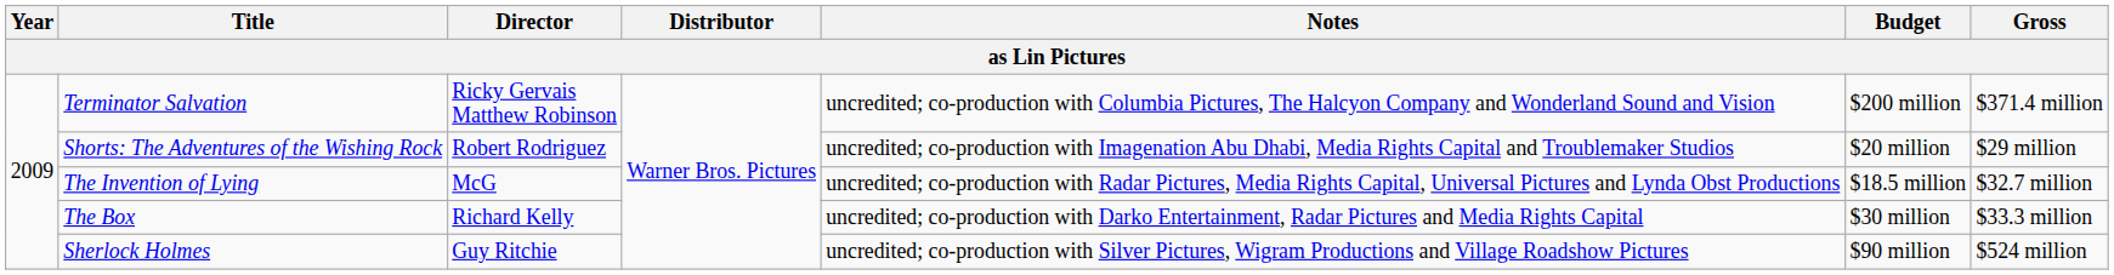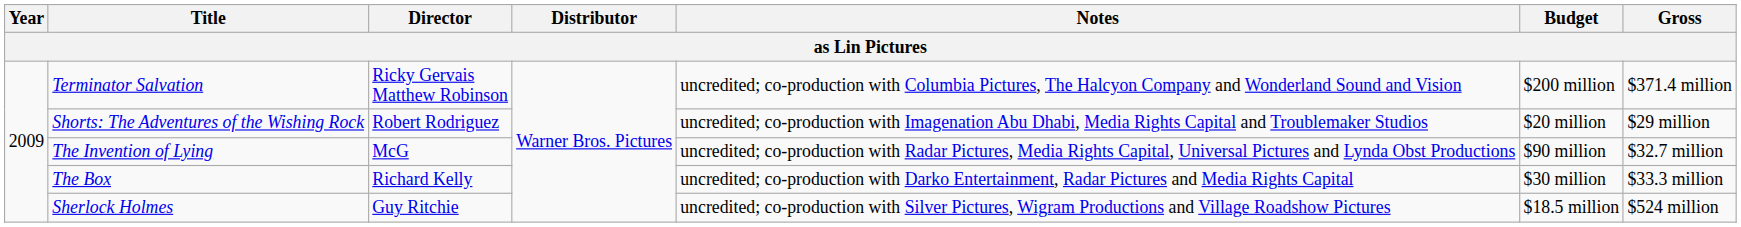 <table class="wikitable sortable">
 <tr>
 <th>Year</th>
 <th>Title</th>
 <th>Director</th>
 <th>Distributor</th>
 <th>Notes</th>
 <th>Budget</th>
 <th>Gross</th>
 </tr>
 <tr>
 <th colspan="7">as Lin Pictures</th>
 </tr>
 <tr>
 <td rowspan="5">2009</td>
 <td><em><a href='#'>Terminator Salvation</a></em></td>
 <td><a href='#'>Ricky Gervais</a><br><a href='#'>Matthew Robinson</a></td>
 <td rowspan="5"><a href='#'>Warner Bros. Pictures</a></td>
 <td>uncredited; co-production with <a href='#'>Columbia Pictures</a>, <a href='#'>The Halcyon Company</a> and <a href='#'>Wonderland Sound and Vision</a></td>
 <td>$200 million</td>
 <td>$371.4 million</td>
 </tr>
 <tr>
 <td><em><a href='#'>Shorts: The Adventures of the Wishing Rock</a></em></td>
 <td><a href='#'>Robert Rodriguez</a></td>
 <td>uncredited; co-production with <a href='#'>Imagenation Abu Dhabi</a>, <a href='#'>Media Rights Capital</a> and <a href='#'>Troublemaker Studios</a></td>
 <td>$20 million</td>
 <td>$29 million</td>
 </tr>
 <tr>
 <td><em><a href='#'>The Invention of Lying</a></em></td>
 <td><a href='#'>McG</a></td>
 <td>uncredited; co-production with <a href='#'>Radar Pictures</a>, <a href='#'>Media Rights Capital</a>, <a href='#'>Universal Pictures</a> and <a href='#'>Lynda Obst Productions</a></td>
-<td>$18.5 million</td>
+<td>$90 million</td>
 <td>$32.7 million</td>
 </tr>
 <tr>
 <td><em><a href='#'>The Box</a></em></td>
 <td><a href='#'>Richard Kelly</a></td>
 <td>uncredited; co-production with <a href='#'>Darko Entertainment</a>, <a href='#'>Radar Pictures</a> and <a href='#'>Media Rights Capital</a></td>
 <td>$30 million</td>
 <td>$33.3 million</td>
 </tr>
 <tr>
 <td><em><a href='#'>Sherlock Holmes</a></em></td>
 <td><a href='#'>Guy Ritchie</a></td>
 <td>uncredited; co-production with <a href='#'>Silver Pictures</a>, <a href='#'>Wigram Productions</a> and <a href='#'>Village Roadshow Pictures</a></td>
-<td>$90 million</td>
+<td>$18.5 million</td>
 <td>$524 million</td>
 </tr>
 </table>
